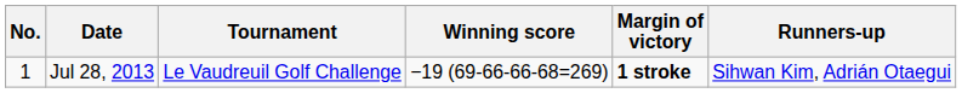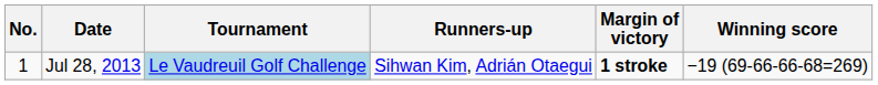 <table class="wikitable" style="font-size:95%;">
 <tr>
 <th>No.</th>
 <th>Date</th>
 <th>Tournament</th>
+<th>Runners-up</th>
+<th>Margin of<br> victory</th>
 <th>Winning score</th>
-<th>Margin of<br> victory</th>
-<th>Runners-up</th>
 </tr>
 <tr>
 <td align=center>1</td>
 <td>Jul 28, <a href='#'>2013</a></td>
-<td><a href='#'>Le Vaudreuil Golf Challenge</a></td>
+<td style="background: lightblue;"><a href='#'>Le Vaudreuil Golf Challenge</a></td>
+<td> <a href='#'>Sihwan Kim</a>,  <a href='#'>Adrián Otaegui</a></td>
+<td><strong>1 stroke</strong></td>
 <td>−19 (69-66-66-68=269)</td>
-<td><strong>1 stroke</strong></td>
-<td> <a href='#'>Sihwan Kim</a>,  <a href='#'>Adrián Otaegui</a></td>
 </tr>
 </table>
